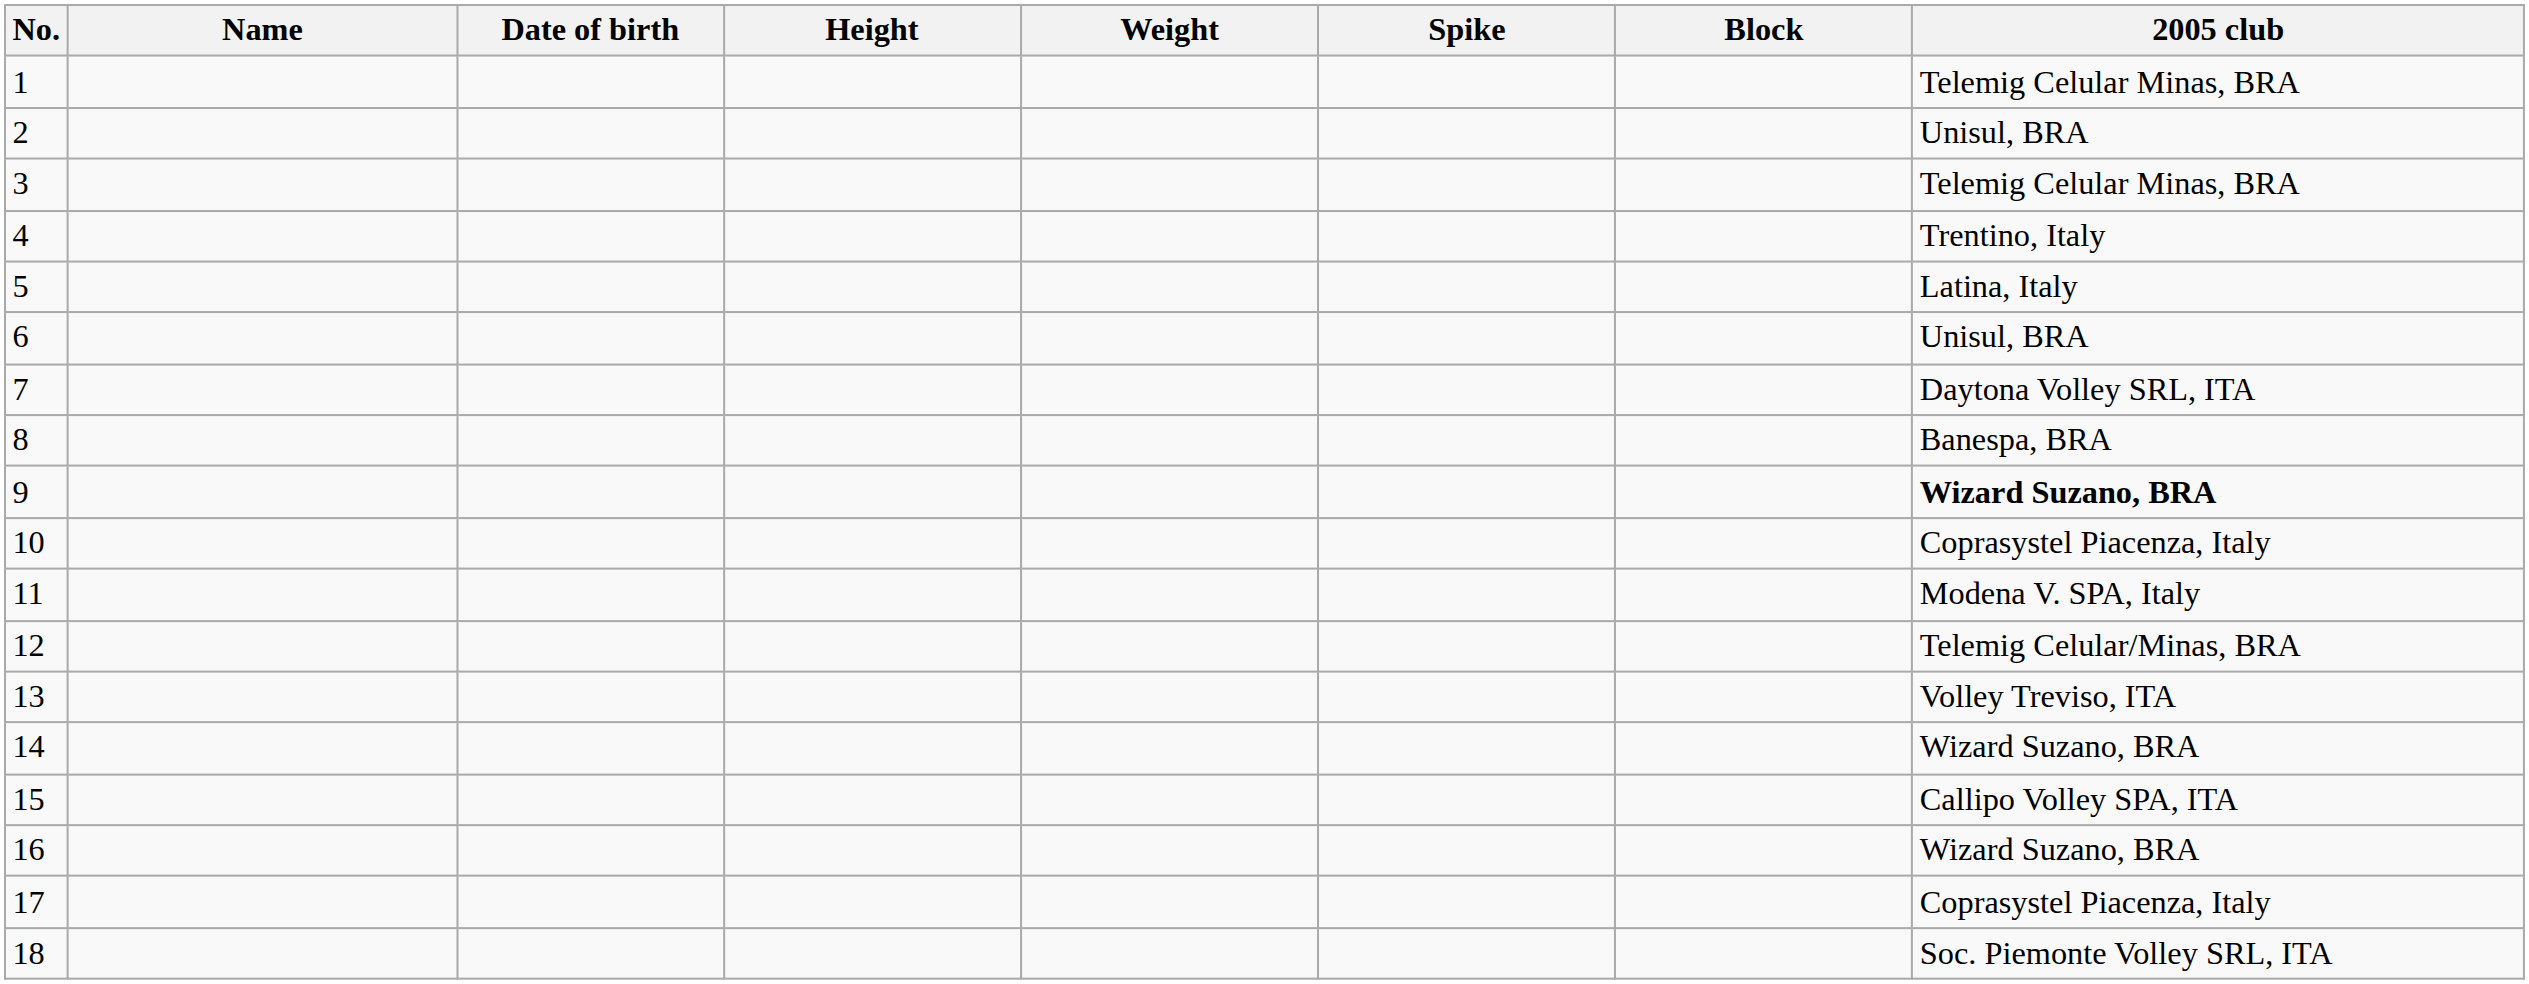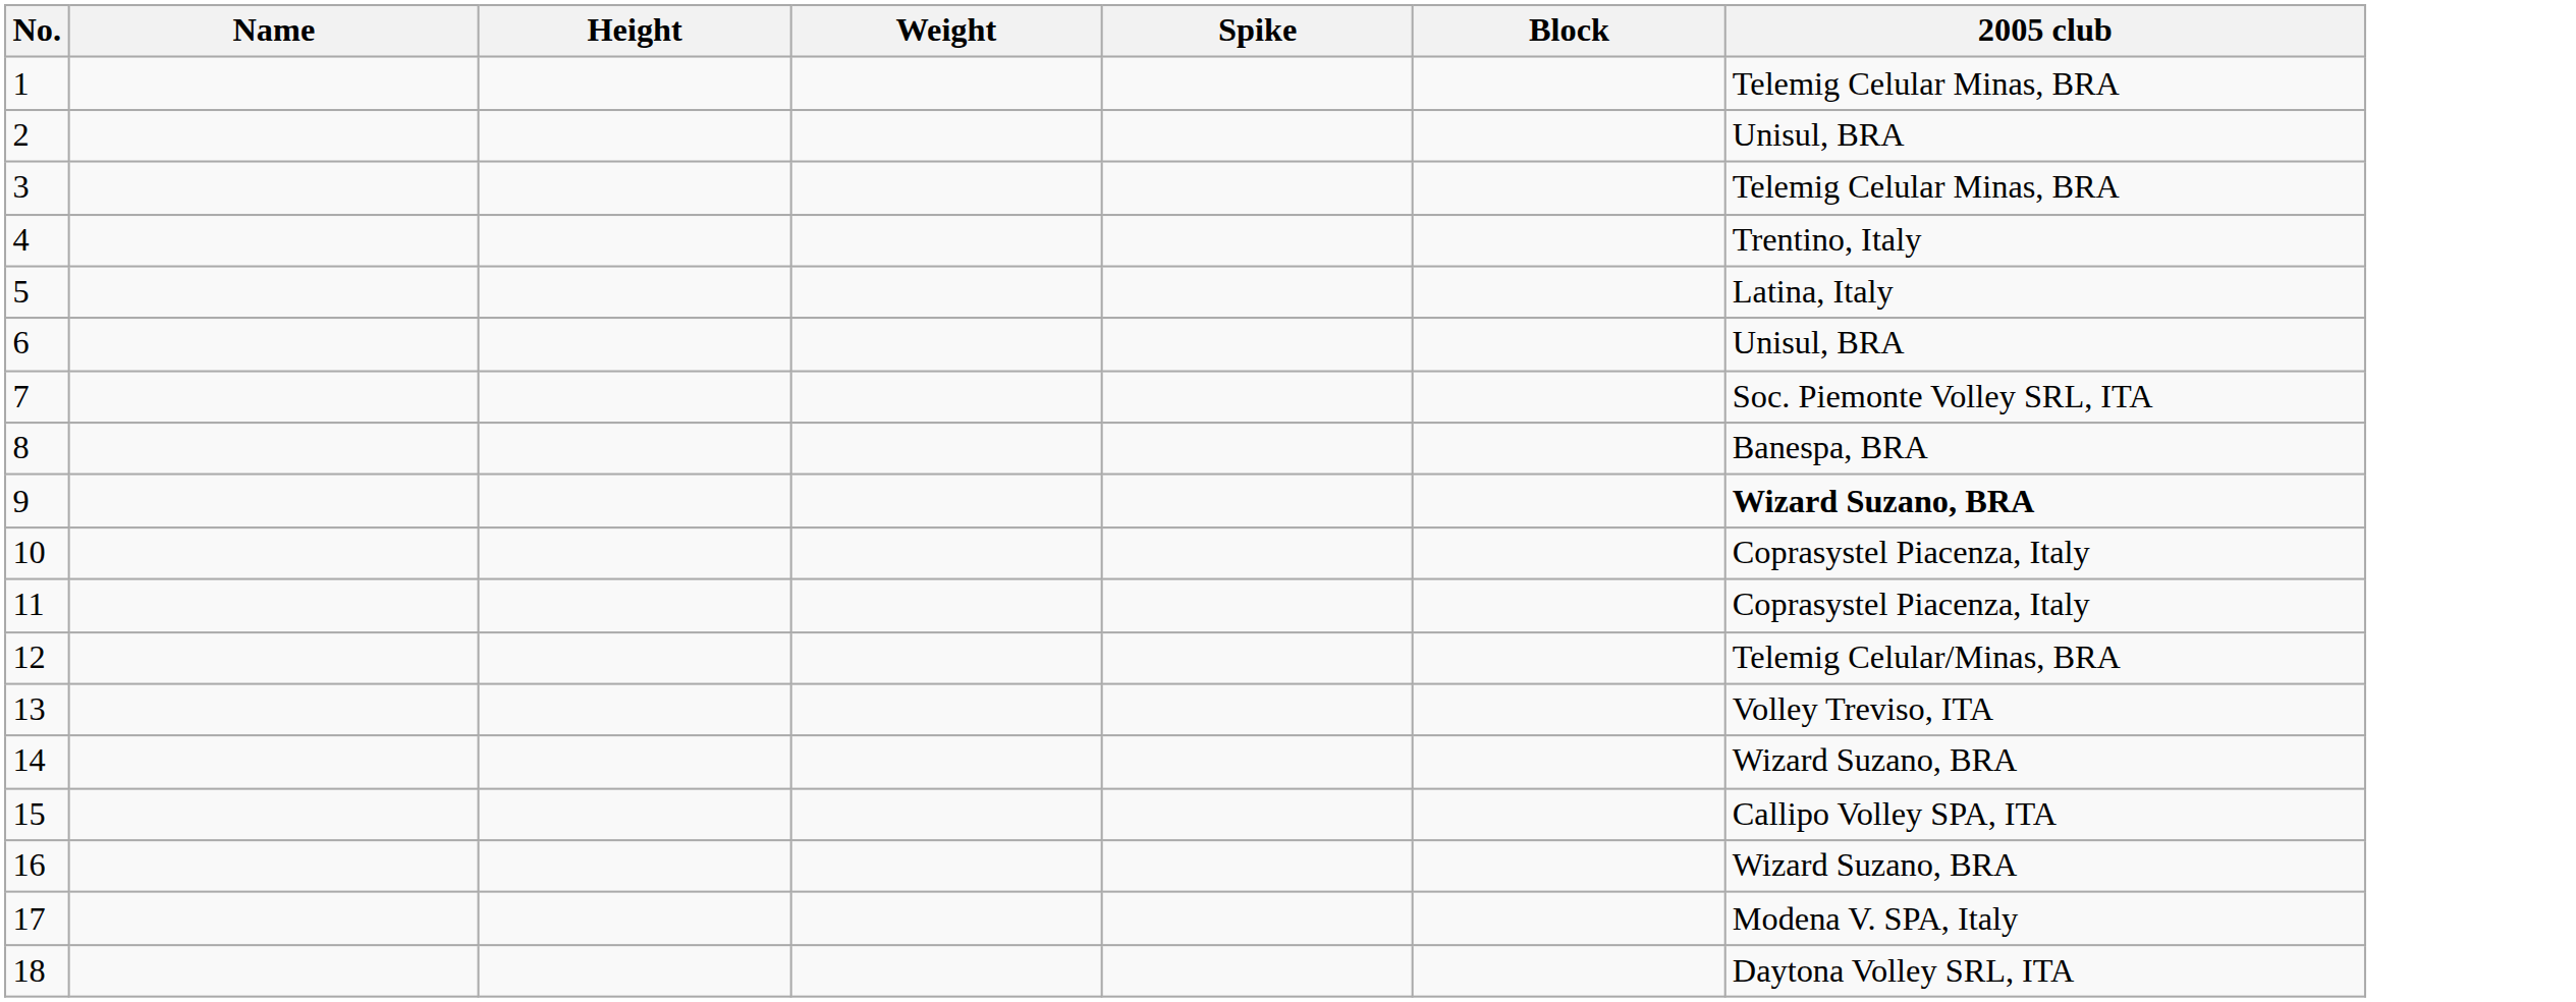 <table class="wikitable sortable" style=font-size:100%; text-align:center;>
 <tr>
 <th>No.</th>
 <th style=width:12em>Name</th>
-<th style=width:8em>Date of birth</th>
 <th style=width:9em>Height</th>
 <th style=width:9em>Weight</th>
 <th style=width:9em>Spike</th>
 <th style=width:9em>Block</th>
 <th style=width:19em>2005 club</th>
 </tr>
 <tr>
 <td>1</td>
 <td align=left></td>
-<td align=right></td>
 <td></td>
 <td></td>
 <td></td>
 <td></td>
 <td align=left>Telemig Celular Minas, BRA</td>
 </tr>
 <tr>
 <td>2</td>
 <td align=left></td>
-<td align=right></td>
 <td></td>
 <td></td>
 <td></td>
 <td></td>
 <td align=left>Unisul, BRA</td>
 </tr>
 <tr>
 <td>3</td>
 <td align=left></td>
-<td align=right></td>
 <td></td>
 <td></td>
 <td></td>
 <td></td>
 <td align=left>Telemig Celular Minas, BRA</td>
 </tr>
 <tr>
 <td>4</td>
 <td align=left></td>
-<td align=right></td>
 <td></td>
 <td></td>
 <td></td>
 <td></td>
 <td align=left>Trentino, Italy</td>
 </tr>
 <tr>
 <td>5</td>
 <td align=left></td>
-<td align=right></td>
 <td></td>
 <td></td>
 <td></td>
 <td></td>
 <td align=left>Latina, Italy</td>
 </tr>
 <tr>
 <td>6</td>
 <td align=left></td>
-<td align=right></td>
 <td></td>
 <td></td>
 <td></td>
 <td></td>
 <td align=left>Unisul, BRA</td>
 </tr>
 <tr>
 <td>7</td>
 <td align=left></td>
-<td align=right></td>
 <td></td>
 <td></td>
 <td></td>
 <td></td>
-<td align=left>Daytona Volley SRL, ITA</td>
+<td align=left>Soc. Piemonte Volley SRL, ITA</td>
 </tr>
 <tr>
 <td>8</td>
 <td align=left></td>
-<td align=right></td>
 <td></td>
 <td></td>
 <td></td>
 <td></td>
 <td align=left>Banespa, BRA</td>
 </tr>
 <tr>
 <td>9</td>
 <td align=left></td>
-<td align=right></td>
 <td></td>
 <td></td>
 <td></td>
 <td></td>
 <td align=left><strong>Wizard Suzano, BRA</strong></td>
 </tr>
 <tr>
 <td>10</td>
 <td align=left></td>
-<td align=right></td>
 <td></td>
 <td></td>
 <td></td>
 <td></td>
 <td align=left>Coprasystel Piacenza, Italy</td>
 </tr>
 <tr>
 <td>11</td>
 <td align=left></td>
-<td align=right></td>
 <td></td>
 <td></td>
 <td></td>
 <td></td>
-<td align=left>Modena V. SPA, Italy</td>
+<td align=left>Coprasystel Piacenza, Italy</td>
 </tr>
 <tr>
 <td>12</td>
 <td align=left></td>
-<td align=right></td>
 <td></td>
 <td></td>
 <td></td>
 <td></td>
 <td align=left>Telemig Celular/Minas, BRA</td>
 </tr>
 <tr>
 <td>13</td>
 <td align=left></td>
-<td align=right></td>
 <td></td>
 <td></td>
 <td></td>
 <td></td>
 <td align=left>Volley Treviso, ITA</td>
 </tr>
 <tr>
 <td>14</td>
 <td align=left></td>
-<td align=right></td>
 <td></td>
 <td></td>
 <td></td>
 <td></td>
 <td align=left>Wizard Suzano, BRA</td>
 </tr>
 <tr>
 <td>15</td>
 <td align=left></td>
-<td align=right></td>
 <td></td>
 <td></td>
 <td></td>
 <td></td>
 <td align=left>Callipo Volley SPA, ITA</td>
 </tr>
 <tr>
 <td>16</td>
 <td align=left></td>
-<td align=right></td>
 <td></td>
 <td></td>
 <td></td>
 <td></td>
 <td align=left>Wizard Suzano, BRA</td>
 </tr>
 <tr>
 <td>17</td>
 <td align=left></td>
-<td align=right></td>
 <td></td>
 <td></td>
 <td></td>
 <td></td>
-<td align=left>Coprasystel Piacenza, Italy</td>
+<td align=left>Modena V. SPA, Italy</td>
 </tr>
 <tr>
 <td>18</td>
 <td align=left></td>
-<td align=right></td>
 <td></td>
 <td></td>
 <td></td>
 <td></td>
-<td align=left>Soc. Piemonte Volley SRL, ITA</td>
+<td align=left>Daytona Volley SRL, ITA</td>
 </tr>
 </table>
